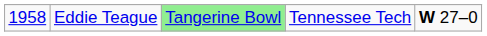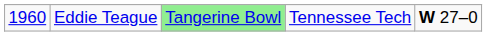 <table class="wikitable" style="text-align:center;">
 <tr>
 </tr>
 <tr>
-<td><a href='#'>1958</a></td>
+<td><a href='#'>1960</a></td>
 <td><a href='#'>Eddie Teague</a></td>
 <td style="background: lightgreen;"><a href='#'>Tangerine Bowl</a></td>
 <td><a href='#'>Tennessee Tech</a></td>
 <td><strong>W</strong> 27–0</td>
 </tr>
 </table>
